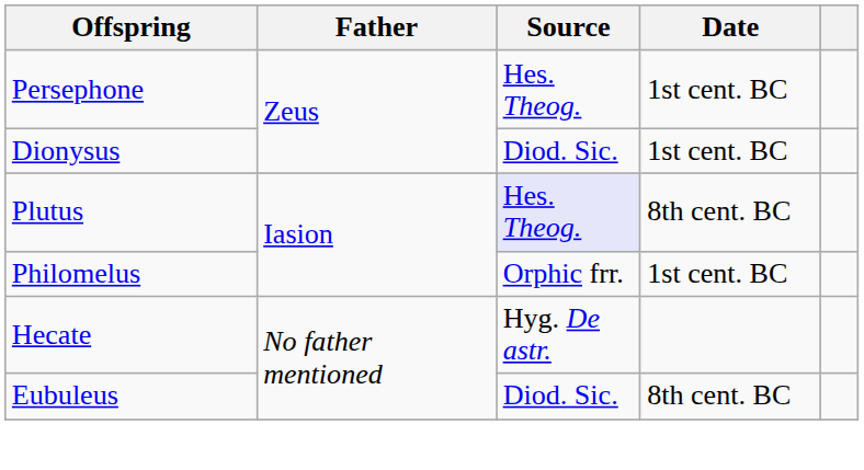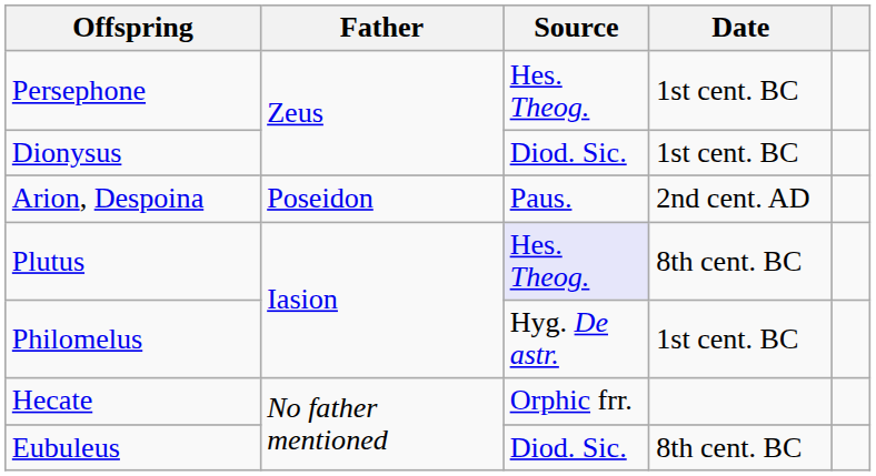 <table class="wikitable sortable mw-collapsible">
 <tr>
 <th scope="col" style="width: 100pt;">Offspring</th>
 <th scope="col" style="width: 95pt;">Father</th>
 <th scope="col" style="width: 55pt;">Source</th>
 <th scope="col" style="width: 70pt;">Date</th>
 <th class="unsortable" scope="col" style="width: 10pt;"></th>
 </tr>
 <tr>
 <td><a href='#'>Persephone</a></td>
 <td rowspan="2"><a href='#'>Zeus</a></td>
 <td><a href='#'>Hes.</a> <em><a href='#'>Theog.</a></em></td>
 <td data-sort-value=15>1st cent. BC</td>
 <td></td>
 </tr>
 <tr>
 <td><a href='#'>Dionysus</a></td>
 <td><a href='#'>Diod. Sic.</a></td>
 <td data-sort-value=15>1st cent. BC</td>
 <td></td>
 </tr>
 <tr>
+<td><a href='#'>Arion</a>, <a href='#'>Despoina</a></td>
+<td><a href='#'>Poseidon</a></td>
+<td><a href='#'>Paus.</a></td>
+<td data-sort-value=19>2nd cent. AD</td>
+<td></td>
+</tr>
+<tr>
 <td><a href='#'>Plutus</a></td>
 <td rowspan="2"><a href='#'>Iasion</a></td>
 <td style="background: lavender;"><a href='#'>Hes.</a> <em><a href='#'>Theog.</a></em></td>
 <td data-sort-value=1>8th cent. BC</td>
 <td></td>
 </tr>
 <tr>
 <td><a href='#'>Philomelus</a></td>
-<td><a href='#'>Orphic</a> frr.</td>
+<td>Hyg. <em><a href='#'>De astr.</a></em></td>
 <td data-sort-value=15>1st cent. BC</td>
 <td></td>
 </tr>
 <tr>
 <td><a href='#'>Hecate</a></td>
 <td rowspan="2"><em>No father mentioned</em></td>
-<td>Hyg. <em><a href='#'>De astr.</a></em></td>
+<td><a href='#'>Orphic</a> frr.</td>
 <td data-sort-value=50></td>
 <td></td>
 </tr>
 <tr>
 <td><a href='#'>Eubuleus</a></td>
 <td><a href='#'>Diod. Sic.</a></td>
 <td data-sort-value=1>8th cent. BC</td>
 <td></td>
 </tr>
 </table>
